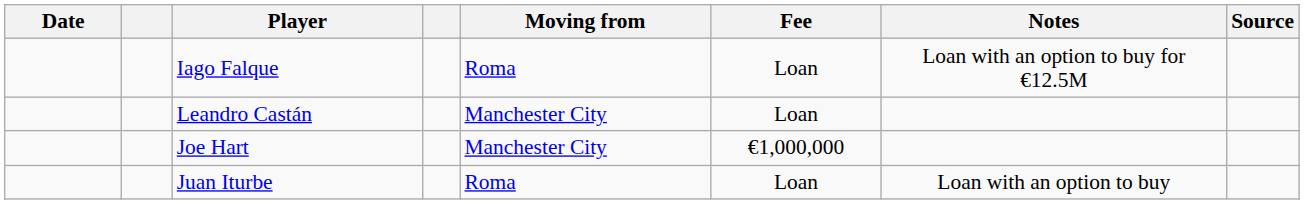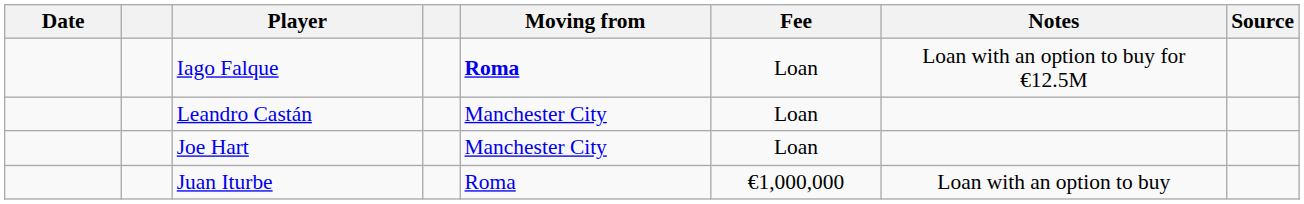 <table class="wikitable sortable">
 <tr>
 <th style="width:80px;">Date</th>
 <th style="width:30px;"></th>
 <th style="width:180px;">Player</th>
 <th style="width:20px;"></th>
 <th style="width:180px;">Moving from</th>
 <th style="width:120px;" class="unsortable">Fee</th>
 <th style="width:250px;" class="unsortable">Notes</th>
 <th style="width:20px;">Source</th>
 </tr>
 <tr>
 <td></td>
 <td align=center></td>
 <td> <a href='#'>Iago Falque</a></td>
 <td align=center></td>
-<td> <a href='#'>Roma</a></td>
+<td><strong> <a href='#'>Roma</a></strong></td>
 <td align=center>Loan</td>
 <td align=center>Loan with an option to buy for €12.5M</td>
 <td></td>
 </tr>
 <tr>
 <td></td>
 <td align=center></td>
 <td> <a href='#'>Leandro Castán</a></td>
 <td align=center></td>
 <td> <a href='#'>Manchester City</a></td>
 <td align=center>Loan</td>
 <td align=center></td>
 <td></td>
 </tr>
 <tr>
 <td></td>
 <td align=center></td>
 <td> <a href='#'>Joe Hart</a></td>
 <td align=center></td>
 <td> <a href='#'>Manchester City</a></td>
-<td align=center>€1,000,000</td>
+<td align=center>Loan</td>
 <td align=center></td>
 <td></td>
 </tr>
 <tr>
 <td></td>
 <td align=center></td>
 <td> <a href='#'>Juan Iturbe</a></td>
 <td align=center></td>
 <td> <a href='#'>Roma</a></td>
-<td align=center>Loan</td>
+<td align=center>€1,000,000</td>
 <td align=center>Loan with an option to buy</td>
 <td></td>
 </tr>
 </table>
